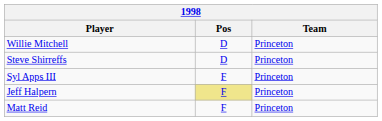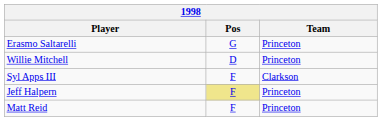 <table class="wikitable" width=95%>
 <tr>
 <th colspan=3><a href='#'>1998</a></th>
 </tr>
 <tr>
 <th>Player</th>
 <th>Pos</th>
 <th>Team</th>
 </tr>
 <tr>
-<td><a href='#'>Willie Mitchell</a></td>
-<td align=center><a href='#'>D</a></td>
+<td><a href='#'>Erasmo Saltarelli</a></td>
+<td align=center><a href='#'>G</a></td>
 <td><a href='#'>Princeton</a></td>
 </tr>
 <tr>
-<td><a href='#'>Steve Shirreffs</a></td>
+<td><a href='#'>Willie Mitchell</a></td>
 <td align=center><a href='#'>D</a></td>
 <td><a href='#'>Princeton</a></td>
 </tr>
 <tr>
 <td><a href='#'>Syl Apps III</a></td>
 <td align=center><a href='#'>F</a></td>
-<td><a href='#'>Princeton</a></td>
+<td><a href='#'>Clarkson</a></td>
 </tr>
 <tr>
 <td><a href='#'>Jeff Halpern</a></td>
 <td align=center style="background: khaki;"><a href='#'>F</a></td>
 <td><a href='#'>Princeton</a></td>
 </tr>
 <tr>
 <td><a href='#'>Matt Reid</a></td>
 <td align=center><a href='#'>F</a></td>
 <td><a href='#'>Princeton</a></td>
 </tr>
 </table>
